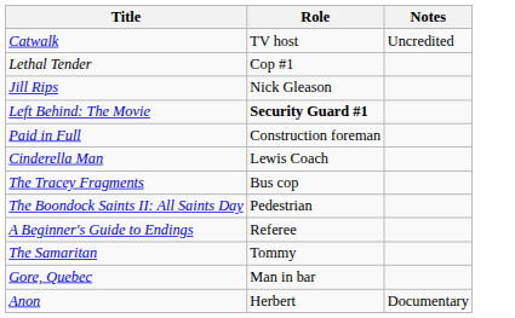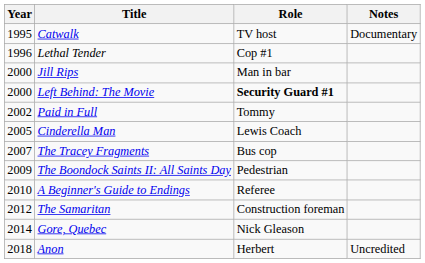 <table class="wikitable sortable">
 <tr>
+<th>Year</th>
 <th>Title</th>
 <th>Role</th>
 <th>Notes</th>
 </tr>
 <tr>
+<td>1995</td>
 <td><a href='#'><em>Catwalk</em></a></td>
 <td>TV host</td>
-<td>Uncredited</td>
+<td>Documentary</td>
 </tr>
 <tr>
+<td>1996</td>
 <td><em>Lethal Tender</em></td>
 <td>Cop #1</td>
 <td></td>
 </tr>
 <tr>
+<td>2000</td>
 <td><em><a href='#'>Jill Rips</a></em></td>
-<td>Nick Gleason</td>
+<td>Man in bar</td>
 <td></td>
 </tr>
 <tr>
+<td>2000</td>
 <td><em><a href='#'>Left Behind: The Movie</a></em></td>
 <td><strong>Security Guard #1</strong></td>
 <td></td>
 </tr>
 <tr>
+<td>2002</td>
 <td><a href='#'><em>Paid in Full</em></a></td>
-<td>Construction foreman</td>
+<td>Tommy</td>
 <td></td>
 </tr>
 <tr>
+<td>2005</td>
 <td><em><a href='#'>Cinderella Man</a></em></td>
 <td>Lewis Coach</td>
 <td></td>
 </tr>
 <tr>
+<td>2007</td>
 <td><a href='#'><em>The Tracey Fragments</em></a></td>
 <td>Bus cop</td>
 <td></td>
 </tr>
 <tr>
+<td>2009</td>
 <td><em><a href='#'>The Boondock Saints II: All Saints Day</a></em></td>
 <td>Pedestrian</td>
 <td></td>
 </tr>
 <tr>
+<td>2010</td>
 <td><em><a href='#'>A Beginner's Guide to Endings</a></em></td>
 <td>Referee</td>
 <td></td>
 </tr>
 <tr>
+<td>2012</td>
 <td><em><a href='#'>The Samaritan</a></em></td>
-<td>Tommy</td>
+<td>Construction foreman</td>
 <td></td>
 </tr>
 <tr>
+<td>2014</td>
 <td><a href='#'><em>Gore, Quebec</em></a></td>
-<td>Man in bar</td>
+<td>Nick Gleason</td>
 <td></td>
 </tr>
 <tr>
+<td>2018</td>
 <td><a href='#'><em>Anon</em></a></td>
 <td>Herbert</td>
-<td>Documentary</td>
+<td>Uncredited</td>
 </tr>
 </table>
